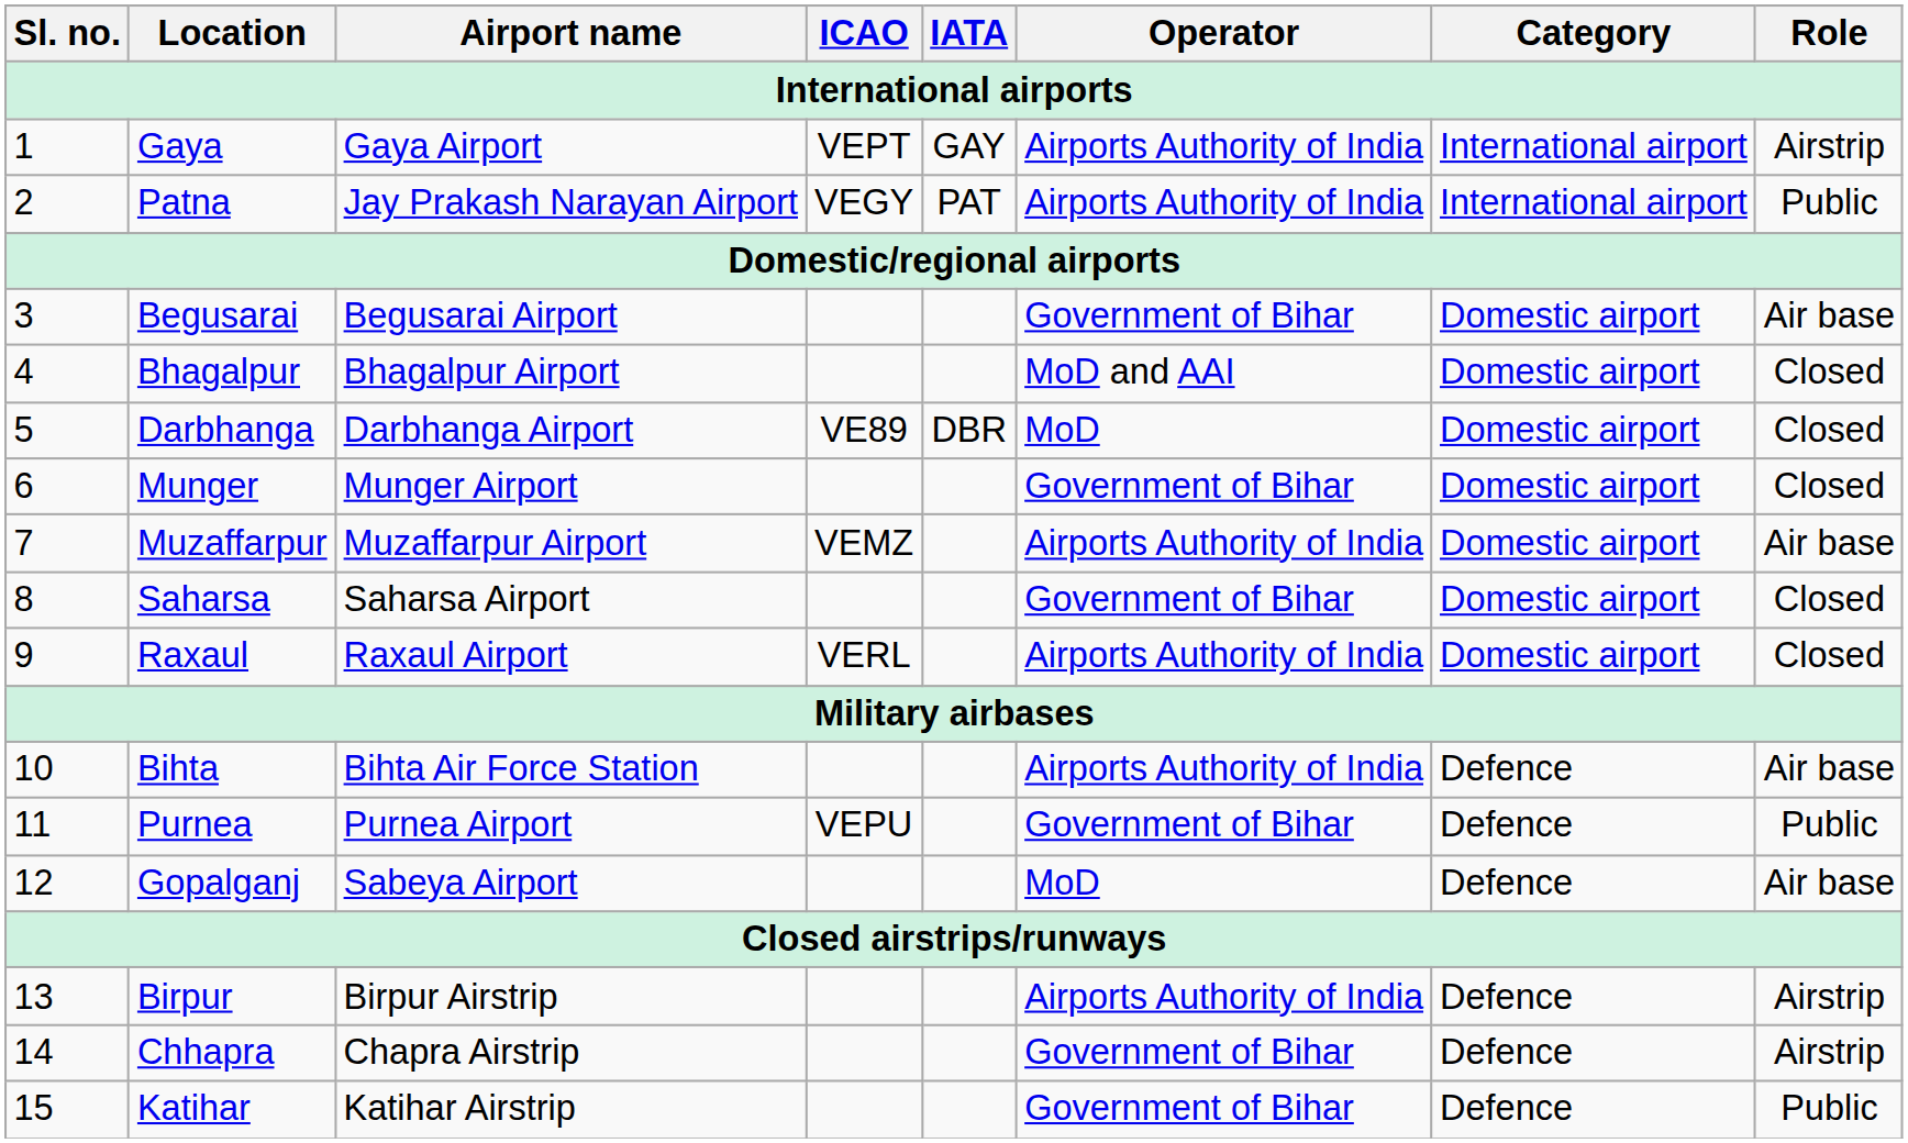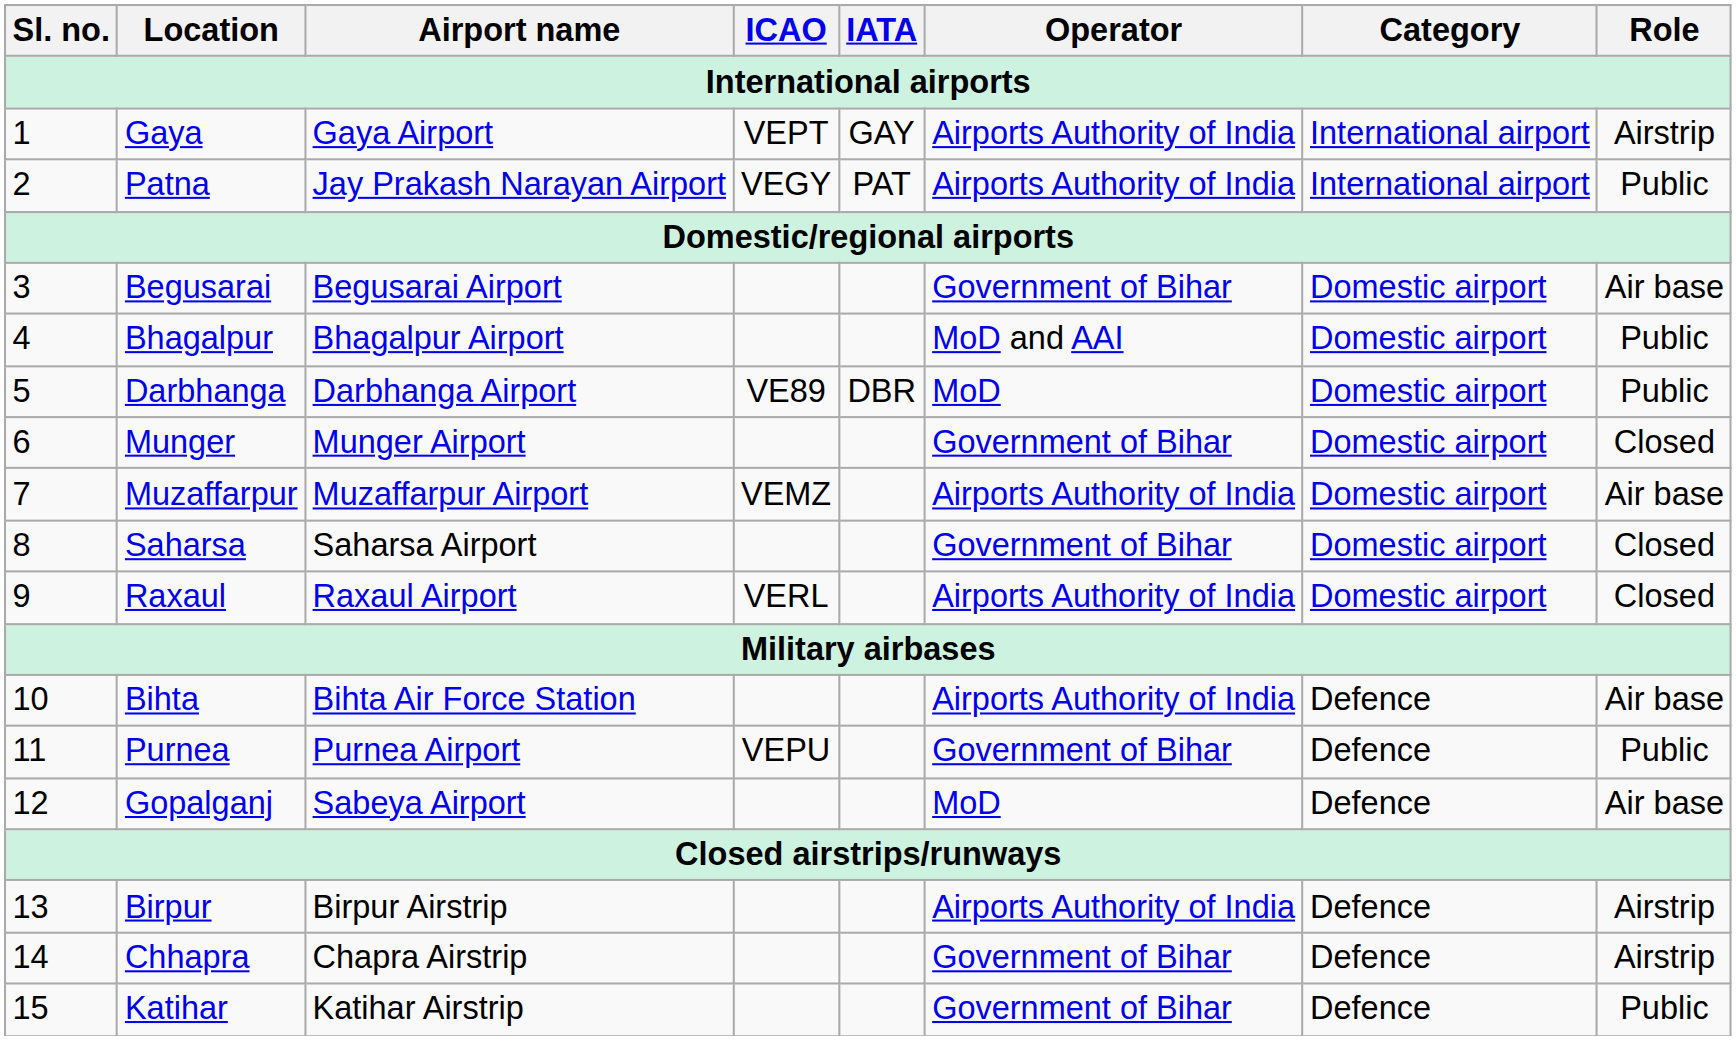 <table class="wikitable sortable">
 <tr>
 <th>Sl. no.</th>
 <th>Location</th>
 <th>Airport name</th>
 <th><a href='#'>ICAO</a></th>
 <th><a href='#'>IATA</a></th>
 <th>Operator</th>
 <th>Category</th>
 <th>Role</th>
 </tr>
 <tr>
 <td colspan="8" style="background:#CEF2E0;" align="center"><strong>International airports</strong></td>
 </tr>
 <tr>
 <td>1</td>
 <td><a href='#'>Gaya</a></td>
 <td><a href='#'>Gaya Airport</a></td>
 <td align="center">VEPT</td>
 <td align=center>GAY</td>
 <td><a href='#'>Airports Authority of India</a></td>
 <td><a href='#'>International airport</a></td>
 <td align="center">Airstrip</td>
 </tr>
 <tr>
 <td>2</td>
 <td><a href='#'>Patna</a></td>
 <td><a href='#'>Jay Prakash Narayan Airport</a></td>
 <td align=center>VEGY</td>
 <td align="center">PAT</td>
 <td><a href='#'>Airports Authority of India</a></td>
 <td><a href='#'>International airport</a></td>
 <td align="center">Public</td>
 </tr>
 <tr>
 <td colspan="8" style="background:#CEF2E0;" align="center"><strong>Domestic/regional airports</strong></td>
 </tr>
 <tr>
 <td>3</td>
 <td><a href='#'>Begusarai</a></td>
 <td><a href='#'>Begusarai Airport</a></td>
 <td align=center></td>
 <td align=center></td>
 <td><a href='#'>Government of Bihar</a></td>
 <td><a href='#'>Domestic airport</a></td>
 <td align="center">Air base</td>
 </tr>
 <tr>
 <td>4</td>
 <td><a href='#'>Bhagalpur</a></td>
 <td><a href='#'>Bhagalpur Airport</a></td>
 <td align=center></td>
 <td align=center></td>
 <td><a href='#'>MoD</a> and <a href='#'>AAI</a></td>
 <td><a href='#'>Domestic airport</a></td>
-<td align="center">Closed</td>
+<td align="center">Public</td>
 </tr>
 <tr>
 <td>5</td>
 <td><a href='#'>Darbhanga</a></td>
 <td><a href='#'>Darbhanga Airport</a></td>
 <td align=center>VE89</td>
 <td align=center>DBR</td>
 <td><a href='#'>MoD</a></td>
 <td><a href='#'>Domestic airport</a></td>
-<td align="center">Closed</td>
+<td align="center">Public</td>
 </tr>
 <tr>
 <td>6</td>
 <td><a href='#'>Munger</a></td>
 <td><a href='#'>Munger Airport</a></td>
 <td align="center"></td>
 <td align="center"></td>
 <td><a href='#'>Government of Bihar</a></td>
 <td><a href='#'>Domestic airport</a></td>
 <td align="center">Closed</td>
 </tr>
 <tr>
 <td>7</td>
 <td><a href='#'>Muzaffarpur</a></td>
 <td><a href='#'>Muzaffarpur Airport</a></td>
 <td align="center">VEMZ</td>
 <td align="center"></td>
 <td><a href='#'>Airports Authority of India</a></td>
 <td><a href='#'>Domestic airport</a></td>
 <td align="center">Air base</td>
 </tr>
 <tr>
 <td>8</td>
 <td><a href='#'>Saharsa</a></td>
 <td>Saharsa Airport</td>
 <td></td>
 <td></td>
 <td><a href='#'>Government of Bihar</a></td>
 <td><a href='#'>Domestic airport</a></td>
 <td align="center">Closed</td>
 </tr>
 <tr>
 <td>9</td>
 <td><a href='#'>Raxaul</a></td>
 <td><a href='#'>Raxaul Airport</a></td>
 <td align=center>VERL</td>
 <td align=center></td>
 <td><a href='#'>Airports Authority of India</a></td>
 <td><a href='#'>Domestic airport</a></td>
 <td align="center">Closed</td>
 </tr>
 <tr>
 <td colspan="8" style="background:#CEF2E0;" align="center"><strong>Military airbases</strong></td>
 </tr>
 <tr>
 <td>10</td>
 <td><a href='#'>Bihta</a></td>
 <td><a href='#'>Bihta Air Force Station</a></td>
 <td align=center></td>
 <td align=center></td>
 <td><a href='#'>Airports Authority of India</a></td>
 <td>Defence</td>
 <td align="center">Air base</td>
 </tr>
 <tr>
 <td>11</td>
 <td><a href='#'>Purnea</a></td>
 <td><a href='#'>Purnea Airport</a></td>
 <td align=center>VEPU</td>
 <td align=center></td>
 <td><a href='#'>Government of Bihar</a></td>
 <td>Defence</td>
 <td align="center">Public</td>
 </tr>
 <tr>
 <td>12</td>
 <td><a href='#'>Gopalganj</a></td>
 <td><a href='#'>Sabeya Airport</a></td>
 <td align=center></td>
 <td align=center></td>
 <td><a href='#'>MoD</a></td>
 <td>Defence</td>
 <td align="center">Air base</td>
 </tr>
 <tr>
 <td colspan="8" style="background:#CEF2E0;" align="center"><strong>Closed airstrips/runways</strong></td>
 </tr>
 <tr>
 <td>13</td>
 <td><a href='#'>Birpur</a></td>
 <td>Birpur Airstrip</td>
 <td align=center></td>
 <td align=center></td>
 <td><a href='#'>Airports Authority of India</a></td>
 <td>Defence</td>
 <td align="center">Airstrip</td>
 </tr>
 <tr>
 <td>14</td>
 <td><a href='#'>Chhapra</a></td>
 <td>Chapra Airstrip</td>
 <td align=center></td>
 <td align=center></td>
 <td><a href='#'>Government of Bihar</a></td>
 <td>Defence</td>
 <td align="center">Airstrip</td>
 </tr>
 <tr>
 <td>15</td>
 <td><a href='#'>Katihar</a></td>
 <td>Katihar Airstrip</td>
 <td align=center></td>
 <td align=center></td>
 <td><a href='#'>Government of Bihar</a></td>
 <td>Defence</td>
 <td align="center">Public</td>
 </tr>
 </table>
